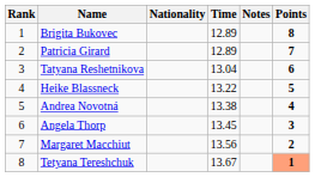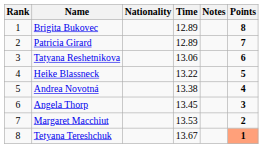 <table class="wikitable sortable" style="text-align:center">
 <tr>
 <th>Rank</th>
 <th>Name</th>
 <th>Nationality</th>
 <th>Time</th>
 <th>Notes</th>
 <th>Points</th>
 </tr>
 <tr>
 <td>1</td>
 <td align=left><a href='#'>Brigita Bukovec</a></td>
 <td align=left></td>
 <td>12.89</td>
 <td></td>
 <td><strong>8</strong></td>
 </tr>
 <tr>
 <td>2</td>
 <td align=left><a href='#'>Patricia Girard</a></td>
 <td align=left></td>
 <td>12.89</td>
 <td></td>
 <td><strong>7</strong></td>
 </tr>
 <tr>
 <td>3</td>
 <td align=left><a href='#'>Tatyana Reshetnikova</a></td>
 <td align=left></td>
-<td>13.04</td>
+<td>13.06</td>
 <td></td>
 <td><strong>6</strong></td>
 </tr>
 <tr>
 <td>4</td>
 <td align=left><a href='#'>Heike Blassneck</a></td>
 <td align=left></td>
 <td>13.22</td>
 <td></td>
 <td><strong>5</strong></td>
 </tr>
 <tr>
 <td>5</td>
 <td align=left><a href='#'>Andrea Novotná</a></td>
 <td align=left></td>
 <td>13.38</td>
 <td></td>
 <td><strong>4</strong></td>
 </tr>
 <tr>
 <td>6</td>
 <td align=left><a href='#'>Angela Thorp</a></td>
 <td align=left></td>
 <td>13.45</td>
 <td></td>
 <td><strong>3</strong></td>
 </tr>
 <tr>
 <td>7</td>
 <td align=left><a href='#'>Margaret Macchiut</a></td>
 <td align=left></td>
-<td>13.56</td>
+<td>13.53</td>
 <td></td>
 <td><strong>2</strong></td>
 </tr>
 <tr>
 <td>8</td>
 <td align=left><a href='#'>Tetyana Tereshchuk</a></td>
 <td align=left></td>
 <td>13.67</td>
 <td></td>
 <td style="background: lightsalmon;"><strong>1</strong></td>
 </tr>
 </table>
